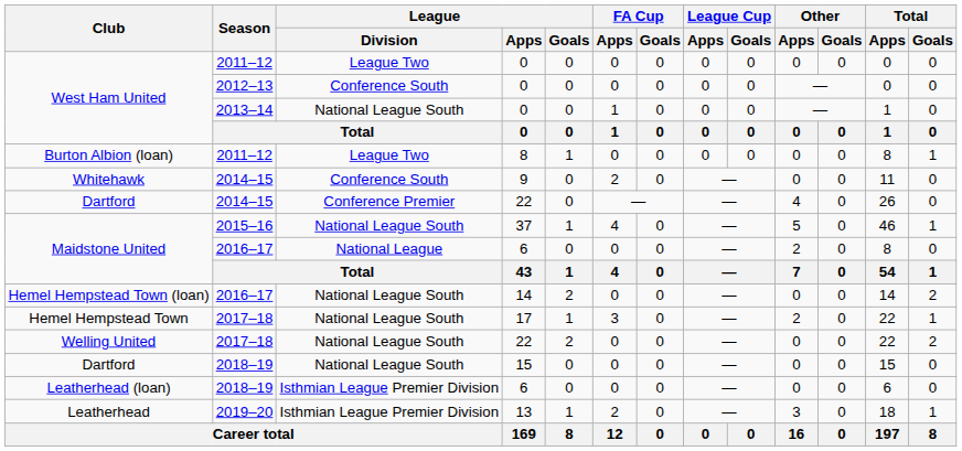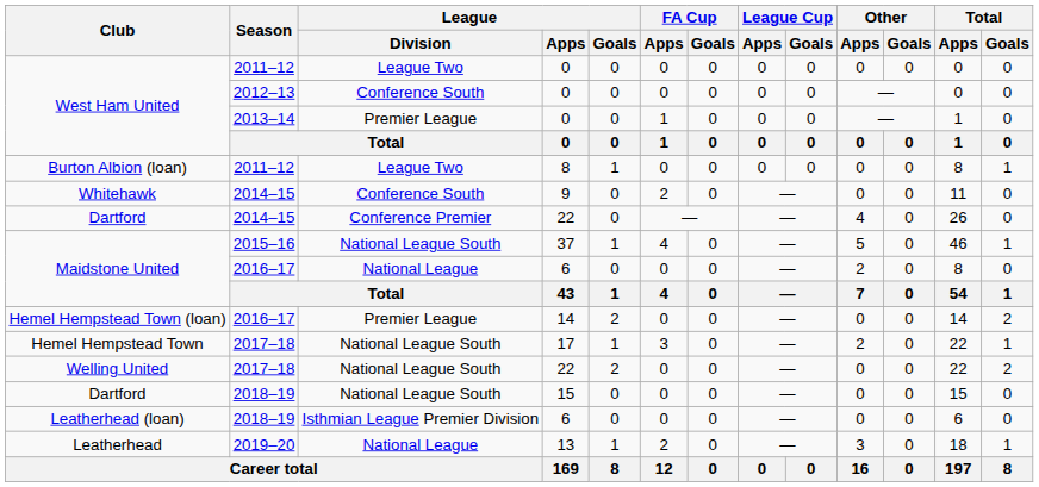 <table class="wikitable" style="text-align: center;">
 <tr>
 <th rowspan="2">Club</th>
 <th rowspan="2">Season</th>
 <th colspan="3">League</th>
 <th colspan="2"><a href='#'>FA Cup</a></th>
 <th colspan="2"><a href='#'>League Cup</a></th>
 <th colspan="2">Other</th>
 <th colspan="2">Total</th>
 </tr>
 <tr>
 <th>Division</th>
 <th>Apps</th>
 <th>Goals</th>
 <th>Apps</th>
 <th>Goals</th>
 <th>Apps</th>
 <th>Goals</th>
 <th>Apps</th>
 <th>Goals</th>
 <th>Apps</th>
 <th>Goals</th>
 </tr>
 <tr>
 <td rowspan="4" valign="center"><a href='#'>West Ham United</a></td>
 <td><a href='#'>2011–12</a></td>
 <td><a href='#'>League Two</a></td>
 <td>0</td>
 <td>0</td>
 <td>0</td>
 <td>0</td>
 <td>0</td>
 <td>0</td>
 <td>0</td>
 <td>0</td>
 <td>0</td>
 <td>0</td>
 </tr>
 <tr>
 <td><a href='#'>2012–13</a></td>
 <td><a href='#'>Conference South</a></td>
 <td>0</td>
 <td>0</td>
 <td>0</td>
 <td>0</td>
 <td>0</td>
 <td>0</td>
 <td colspan="2">—</td>
 <td>0</td>
 <td>0</td>
 </tr>
 <tr>
 <td><a href='#'>2013–14</a></td>
-<td>National League South</td>
+<td>Premier League</td>
 <td>0</td>
 <td>0</td>
 <td>1</td>
 <td>0</td>
 <td>0</td>
 <td>0</td>
 <td colspan="2">—</td>
 <td>1</td>
 <td>0</td>
 </tr>
 <tr>
 <th colspan="2">Total</th>
 <th>0</th>
 <th>0</th>
 <th>1</th>
 <th>0</th>
 <th>0</th>
 <th>0</th>
 <th>0</th>
 <th>0</th>
 <th>1</th>
 <th>0</th>
 </tr>
 <tr>
 <td rowspan="1" valign="center"><a href='#'>Burton Albion</a> (loan)</td>
 <td><a href='#'>2011–12</a></td>
 <td><a href='#'>League Two</a></td>
 <td>8</td>
 <td>1</td>
 <td>0</td>
 <td>0</td>
 <td>0</td>
 <td>0</td>
 <td>0</td>
 <td>0</td>
 <td>8</td>
 <td>1</td>
 </tr>
 <tr>
 <td rowspan="1" valign="center"><a href='#'>Whitehawk</a></td>
 <td><a href='#'>2014–15</a></td>
 <td><a href='#'>Conference South</a></td>
 <td>9</td>
 <td>0</td>
 <td>2</td>
 <td>0</td>
 <td colspan="2">—</td>
 <td>0</td>
 <td>0</td>
 <td>11</td>
 <td>0</td>
 </tr>
 <tr>
 <td rowspan="1" valign="center"><a href='#'>Dartford</a></td>
 <td><a href='#'>2014–15</a></td>
 <td><a href='#'>Conference Premier</a></td>
 <td>22</td>
 <td>0</td>
 <td colspan="2">—</td>
 <td colspan="2">—</td>
 <td>4</td>
 <td>0</td>
 <td>26</td>
 <td>0</td>
 </tr>
 <tr>
 <td rowspan="3" valign="center"><a href='#'>Maidstone United</a></td>
 <td><a href='#'>2015–16</a></td>
 <td><a href='#'>National League South</a></td>
 <td>37</td>
 <td>1</td>
 <td>4</td>
 <td>0</td>
 <td colspan="2">—</td>
 <td>5</td>
 <td>0</td>
 <td>46</td>
 <td>1</td>
 </tr>
 <tr>
 <td><a href='#'>2016–17</a></td>
 <td><a href='#'>National League</a></td>
 <td>6</td>
 <td>0</td>
 <td>0</td>
 <td>0</td>
 <td colspan="2">—</td>
 <td>2</td>
 <td>0</td>
 <td>8</td>
 <td>0</td>
 </tr>
 <tr>
 <th colspan="2">Total</th>
 <th>43</th>
 <th>1</th>
 <th>4</th>
 <th>0</th>
 <th colspan="2">—</th>
 <th>7</th>
 <th>0</th>
 <th>54</th>
 <th>1</th>
 </tr>
 <tr>
 <td rowspan="1" valign="center"><a href='#'>Hemel Hempstead Town</a> (loan)</td>
 <td><a href='#'>2016–17</a></td>
-<td>National League South</td>
+<td>Premier League</td>
 <td>14</td>
 <td>2</td>
 <td>0</td>
 <td>0</td>
 <td colspan="2">—</td>
 <td>0</td>
 <td>0</td>
 <td>14</td>
 <td>2</td>
 </tr>
 <tr>
 <td rowspan="1" valign="center">Hemel Hempstead Town</td>
 <td><a href='#'>2017–18</a></td>
 <td>National League South</td>
 <td>17</td>
 <td>1</td>
 <td>3</td>
 <td>0</td>
 <td colspan="2">—</td>
 <td>2</td>
 <td>0</td>
 <td>22</td>
 <td>1</td>
 </tr>
 <tr>
 <td rowspan="1" valign="center"><a href='#'>Welling United</a></td>
 <td><a href='#'>2017–18</a></td>
 <td>National League South</td>
 <td>22</td>
 <td>2</td>
 <td>0</td>
 <td>0</td>
 <td colspan="2">—</td>
 <td>0</td>
 <td>0</td>
 <td>22</td>
 <td>2</td>
 </tr>
 <tr>
 <td rowspan="1" valign="center">Dartford</td>
 <td><a href='#'>2018–19</a></td>
 <td>National League South</td>
 <td>15</td>
 <td>0</td>
 <td>0</td>
 <td>0</td>
 <td colspan="2">—</td>
 <td>0</td>
 <td>0</td>
 <td>15</td>
 <td>0</td>
 </tr>
 <tr>
 <td rowspan="1" valign="center"><a href='#'>Leatherhead</a> (loan)</td>
 <td><a href='#'>2018–19</a></td>
 <td><a href='#'>Isthmian League</a> Premier Division</td>
 <td>6</td>
 <td>0</td>
 <td>0</td>
 <td>0</td>
 <td colspan="2">—</td>
 <td>0</td>
 <td>0</td>
 <td>6</td>
 <td>0</td>
 </tr>
 <tr>
 <td rowspan="1" valign="center">Leatherhead</td>
 <td><a href='#'>2019–20</a></td>
-<td>Isthmian League Premier Division</td>
+<td><a href='#'>National League</a></td>
 <td>13</td>
 <td>1</td>
 <td>2</td>
 <td>0</td>
 <td colspan="2">—</td>
 <td>3</td>
 <td>0</td>
 <td>18</td>
 <td>1</td>
 </tr>
 <tr>
 <th colspan="3">Career total</th>
 <th>169</th>
 <th>8</th>
 <th>12</th>
 <th>0</th>
 <th>0</th>
 <th>0</th>
 <th>16</th>
 <th>0</th>
 <th>197</th>
 <th>8</th>
 </tr>
 </table>
